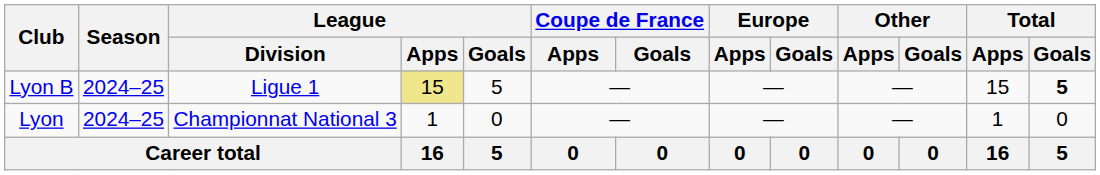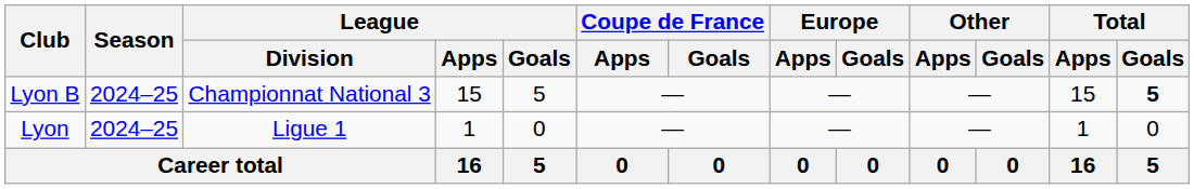 <table class="wikitable" style="text-align:center">
 <tr>
 <th rowspan="2">Club</th>
 <th rowspan="2">Season</th>
 <th colspan="3">League</th>
 <th colspan="2"><a href='#'>Coupe de France</a></th>
 <th colspan="2">Europe</th>
 <th colspan="2">Other</th>
 <th colspan="2">Total</th>
 </tr>
 <tr>
 <th>Division</th>
 <th>Apps</th>
 <th>Goals</th>
 <th>Apps</th>
 <th>Goals</th>
 <th>Apps</th>
 <th>Goals</th>
 <th>Apps</th>
 <th>Goals</th>
 <th>Apps</th>
 <th>Goals</th>
 </tr>
 <tr>
 <td><a href='#'>Lyon B</a></td>
 <td><a href='#'>2024–25</a></td>
-<td><a href='#'>Ligue 1</a></td>
-<td style="background: khaki;">15</td>
+<td><a href='#'>Championnat National 3</a></td>
+<td>15</td>
 <td>5</td>
 <td colspan="2">—</td>
 <td colspan="2">—</td>
 <td colspan="2">—</td>
 <td>15</td>
 <td><strong>5</strong></td>
 </tr>
 <tr>
 <td><a href='#'>Lyon</a></td>
 <td><a href='#'>2024–25</a></td>
-<td><a href='#'>Championnat National 3</a></td>
+<td><a href='#'>Ligue 1</a></td>
 <td>1</td>
 <td>0</td>
 <td colspan="2">—</td>
 <td colspan="2">—</td>
 <td colspan="2">—</td>
 <td>1</td>
 <td>0</td>
 </tr>
 <tr>
 <th colspan="3">Career total</th>
 <th>16</th>
 <th>5</th>
 <th>0</th>
 <th>0</th>
 <th>0</th>
 <th>0</th>
 <th>0</th>
 <th>0</th>
 <th>16</th>
 <th>5</th>
 </tr>
 </table>
